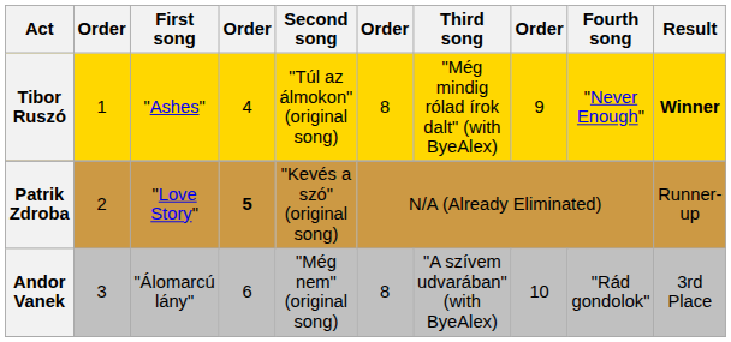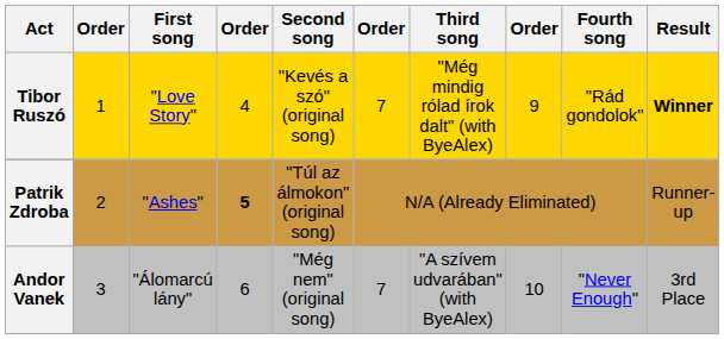 <table class="wikitable" style="text-align:center;">
 <tr>
 <th scope="col">Act</th>
 <th scope="col">Order</th>
 <th scope="col">First song</th>
 <th scope="col">Order</th>
 <th scope="col">Second song</th>
 <th scope="col">Order</th>
 <th scope="col">Third song</th>
 <th scope="col">Order</th>
 <th scope="col">Fourth song</th>
 <th scope="col">Result</th>
 </tr>
 <tr bgcolor="gold">
 <th scope="row">Tibor Ruszó</th>
 <td>1</td>
-<td>"<a href='#'>Ashes</a>"</td>
+<td>"<a href='#'>Love Story</a>"</td>
 <td>4</td>
-<td>"Túl az álmokon" (original song)</td>
-<td>8</td>
+<td>"Kevés a szó" (original song)</td>
+<td>7</td>
 <td>"Még mindig rólad írok dalt" (with ByeAlex)</td>
 <td>9</td>
-<td>"<a href='#'>Never Enough</a>"</td>
+<td>"Rád gondolok"</td>
 <td><strong>Winner</strong></td>
 </tr>
 <tr>
 </tr>
 <tr bgcolor="#c94">
 <th scope="row">Patrik Zdroba</th>
 <td>2</td>
-<td>"<a href='#'>Love Story</a>"</td>
+<td>"<a href='#'>Ashes</a>"</td>
 <td><strong>5</strong></td>
-<td>"Kevés a szó" (original song)</td>
+<td>"Túl az álmokon" (original song)</td>
 <td colspan=4>N/A (Already Eliminated)</td>
 <td>Runner-up</td>
 </tr>
 <tr bgcolor="silver">
 <th scope="row">Andor Vanek</th>
 <td>3</td>
 <td>"Álomarcú lány"</td>
 <td>6</td>
 <td>"Még nem" (original song)</td>
-<td>8</td>
+<td>7</td>
 <td>"A szívem udvarában" (with ByeAlex)</td>
 <td>10</td>
-<td>"Rád gondolok"</td>
+<td>"<a href='#'>Never Enough</a>"</td>
 <td>3rd Place</td>
 </tr>
 <tr>
 </tr>
 </table>
